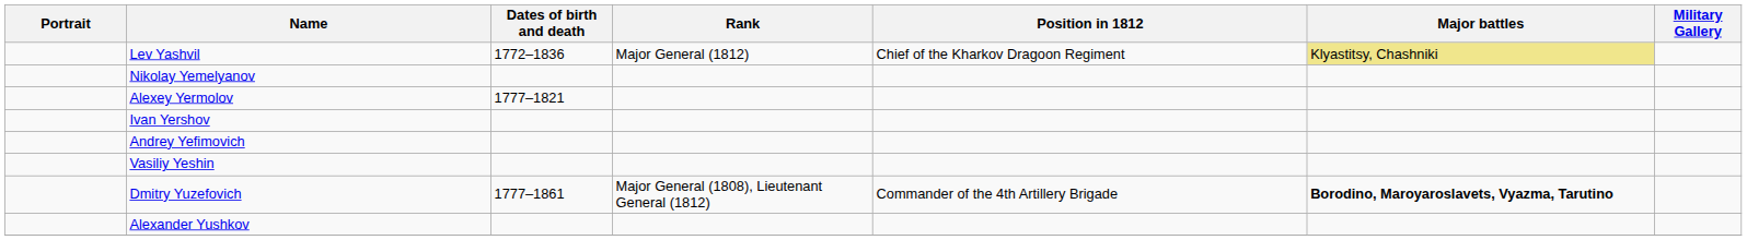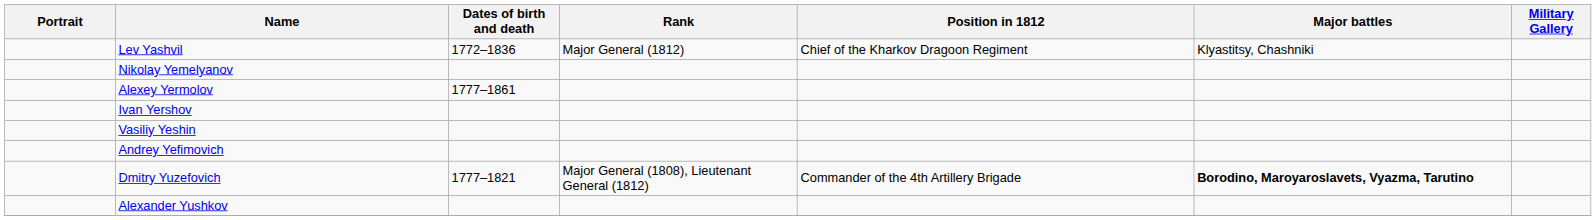 <table width=100% class="wikitable">
 <tr>
 <th width=7%>Portrait</th>
 <th width=21%>Name</th>
 <th width=7%>Dates of birth and death</th>
 <th width=15%>Rank</th>
 <th width=25%>Position in 1812</th>
 <th width=20%>Major battles</th>
 <th width=5%><a href='#'>Military Gallery</a></th>
 </tr>
 <tr>
 <td></td>
 <td><a href='#'>Lev Yashvil</a></td>
 <td>1772–1836</td>
 <td>Major General (1812)</td>
 <td>Chief of the Kharkov Dragoon Regiment</td>
-<td style="background: khaki;">Klyastitsy, Chashniki</td>
+<td>Klyastitsy, Chashniki</td>
 <td></td>
 </tr>
 <tr>
 <td></td>
 <td><a href='#'>Nikolay Yemelyanov</a></td>
 <td></td>
 <td></td>
 <td></td>
 <td></td>
 <td></td>
 </tr>
 <tr>
 <td></td>
 <td><a href='#'>Alexey Yermolov</a></td>
-<td>1777–1821</td>
+<td>1777–1861</td>
 <td></td>
 <td></td>
 <td></td>
 <td></td>
 </tr>
 <tr>
 <td></td>
 <td><a href='#'>Ivan Yershov</a></td>
+<td></td>
+<td></td>
+<td></td>
+<td></td>
+<td></td>
+</tr>
+<tr>
+<td></td>
+<td><a href='#'>Vasiliy Yeshin</a></td>
 <td></td>
 <td></td>
 <td></td>
 <td></td>
 <td></td>
 </tr>
 <tr>
 <td></td>
 <td><a href='#'>Andrey Yefimovich</a></td>
 <td></td>
 <td></td>
 <td></td>
 <td></td>
 <td></td>
 </tr>
 <tr>
 <td></td>
-<td><a href='#'>Vasiliy Yeshin</a></td>
-<td></td>
-<td></td>
-<td></td>
-<td></td>
-<td></td>
-</tr>
-<tr>
-<td></td>
 <td><a href='#'>Dmitry Yuzefovich</a></td>
-<td>1777–1861</td>
+<td>1777–1821</td>
 <td>Major General (1808), Lieutenant General (1812)</td>
 <td>Commander of the 4th Artillery Brigade</td>
 <td><strong>Borodino, Maroyaroslavets, Vyazma, Tarutino</strong></td>
 <td></td>
 </tr>
 <tr>
 <td></td>
 <td><a href='#'>Alexander Yushkov</a></td>
 <td></td>
 <td></td>
 <td></td>
 <td></td>
 <td></td>
 </tr>
 <tr>
 </tr>
 </table>
